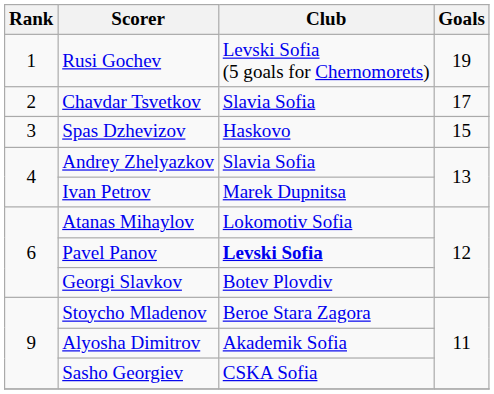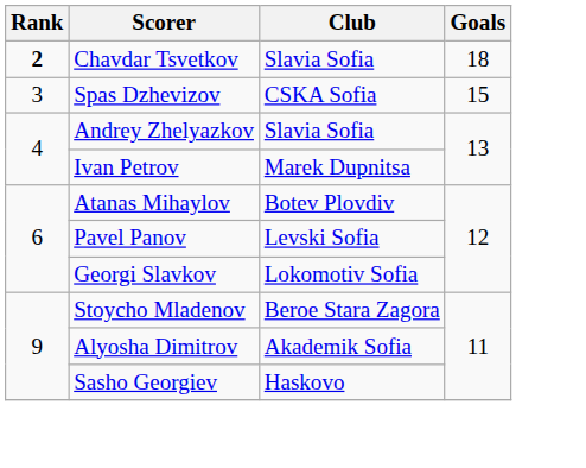 <table class="wikitable" style="text-align:center">
 <tr>
 <th>Rank</th>
 <th>Scorer</th>
 <th>Club</th>
 <th>Goals</th>
 </tr>
 <tr>
-<td rowspan="1">1</td>
-<td align="left"> <a href='#'>Rusi Gochev</a></td>
-<td align="left"><a href='#'>Levski Sofia</a><br>(5 goals for <a href='#'>Chernomorets</a>)</td>
-<td rowspan="1">19</td>
-</tr>
-<tr>
-<td rowspan="1">2</td>
+<td rowspan="1"><strong>2</strong></td>
 <td align="left"> <a href='#'>Chavdar Tsvetkov</a></td>
 <td align="left"><a href='#'>Slavia Sofia</a></td>
-<td rowspan="1">17</td>
+<td rowspan="1">18</td>
 </tr>
 <tr>
 <td rowspan="1">3</td>
 <td align="left"> <a href='#'>Spas Dzhevizov</a></td>
-<td align="left"><a href='#'>Haskovo</a></td>
+<td align="left"><a href='#'>CSKA Sofia</a></td>
 <td rowspan="1">15</td>
 </tr>
 <tr>
 <td rowspan="2">4</td>
 <td align="left"> <a href='#'>Andrey Zhelyazkov</a></td>
 <td align="left"><a href='#'>Slavia Sofia</a></td>
 <td rowspan="2">13</td>
 </tr>
 <tr>
 <td align="left"> <a href='#'>Ivan Petrov</a></td>
 <td align="left"><a href='#'>Marek Dupnitsa</a></td>
 </tr>
 <tr>
 <td rowspan="3">6</td>
 <td align="left"> <a href='#'>Atanas Mihaylov</a></td>
-<td align="left"><a href='#'>Lokomotiv Sofia</a></td>
+<td align="left"><a href='#'>Botev Plovdiv</a></td>
 <td rowspan="3">12</td>
 </tr>
 <tr>
 <td align="left"> <a href='#'>Pavel Panov</a></td>
-<td align="left"><strong><a href='#'>Levski Sofia</a></strong></td>
+<td align="left"><a href='#'>Levski Sofia</a></td>
 </tr>
 <tr>
 <td align="left"> <a href='#'>Georgi Slavkov</a></td>
-<td align="left"><a href='#'>Botev Plovdiv</a></td>
+<td align="left"><a href='#'>Lokomotiv Sofia</a></td>
 </tr>
 <tr>
 <td rowspan="3">9</td>
 <td align="left"> <a href='#'>Stoycho Mladenov</a></td>
 <td align="left"><a href='#'>Beroe Stara Zagora</a></td>
 <td rowspan="3">11</td>
 </tr>
 <tr>
 <td align="left"> <a href='#'>Alyosha Dimitrov</a></td>
 <td align="left"><a href='#'>Akademik Sofia</a></td>
 </tr>
 <tr>
 <td align="left"> <a href='#'>Sasho Georgiev</a></td>
-<td align="left"><a href='#'>CSKA Sofia</a></td>
+<td align="left"><a href='#'>Haskovo</a></td>
 </tr>
 <tr>
 </tr>
 </table>
